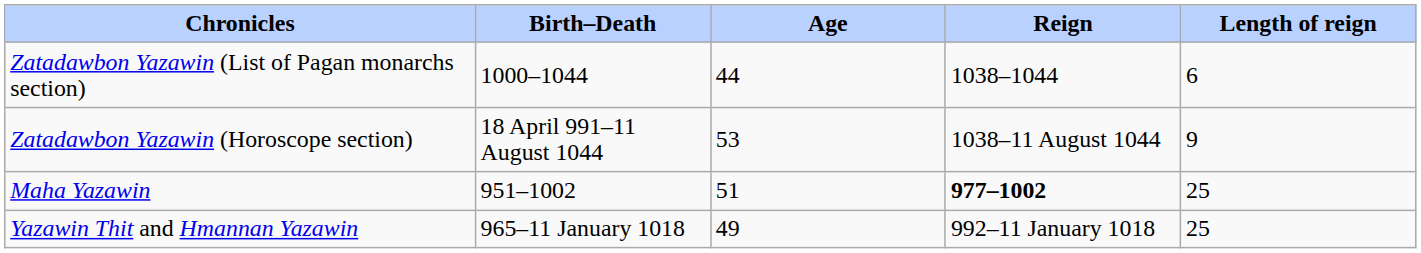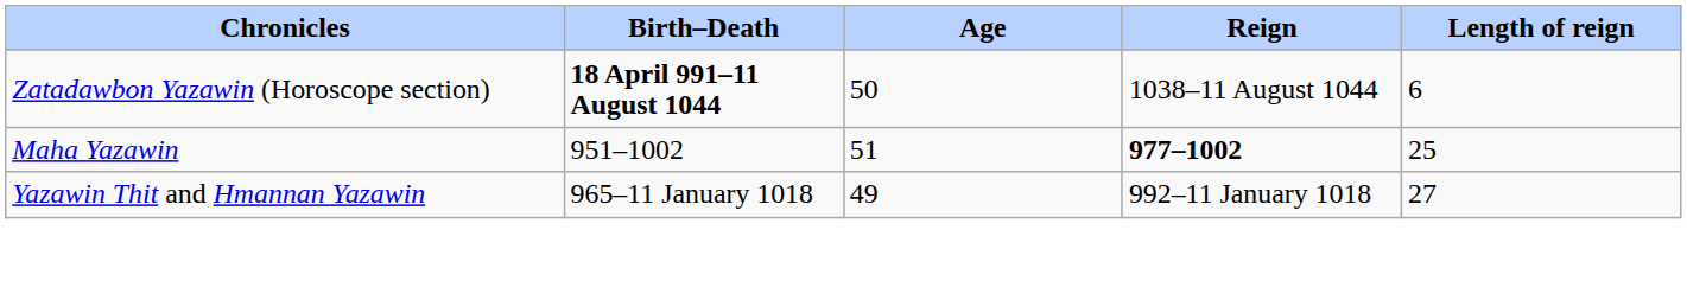 <table width=75% class="wikitable">
 <tr>
 <th style="background-color:#B9D1FF" width=20%>Chronicles</th>
 <th style="background-color:#B9D1FF" width=10%>Birth–Death</th>
 <th style="background-color:#B9D1FF" width=10%>Age</th>
 <th style="background-color:#B9D1FF" width=10%>Reign</th>
 <th style="background-color:#B9D1FF" width=10%>Length of reign</th>
 </tr>
 <tr>
-<td><em><a href='#'>Zatadawbon Yazawin</a></em> (List of Pagan monarchs section)</td>
-<td>1000–1044</td>
-<td>44</td>
-<td>1038–1044</td>
+<td><em><a href='#'>Zatadawbon Yazawin</a></em> (Horoscope section)</td>
+<td><strong>18 April 991–11 August 1044</strong></td>
+<td>50</td>
+<td>1038–11 August 1044</td>
 <td>6</td>
-</tr>
-<tr>
-<td><em><a href='#'>Zatadawbon Yazawin</a></em> (Horoscope section)</td>
-<td>18 April 991–11 August 1044</td>
-<td>53</td>
-<td>1038–11 August 1044</td>
-<td>9</td>
 </tr>
 <tr>
 <td><em><a href='#'>Maha Yazawin</a></em></td>
 <td>951–1002</td>
 <td>51</td>
 <td><strong>977–1002</strong></td>
 <td>25</td>
 </tr>
 <tr>
 <td><em><a href='#'>Yazawin Thit</a></em> and <em><a href='#'>Hmannan Yazawin</a></em></td>
 <td>965–11 January 1018</td>
 <td>49</td>
 <td>992–11 January 1018</td>
-<td>25</td>
+<td>27</td>
 </tr>
 </table>
